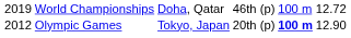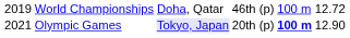 <table>
 <tr>
 <td>2019</td>
 <td><a href='#'>World Championships</a></td>
 <td><a href='#'>Doha</a>, Qatar</td>
 <td>46th (p)</td>
 <td><a href='#'>100 m</a></td>
 <td>12.72 </td>
 </tr>
 <tr>
-<td>2012</td>
+<td>2021</td>
 <td><a href='#'>Olympic Games</a></td>
-<td><a href='#'>Tokyo, Japan</a></td>
+<td style="background: lavender;"><a href='#'>Tokyo, Japan</a></td>
 <td>20th (p)</td>
 <td><strong><a href='#'>100 m</a></strong></td>
 <td>12.90</td>
 </tr>
 </table>
